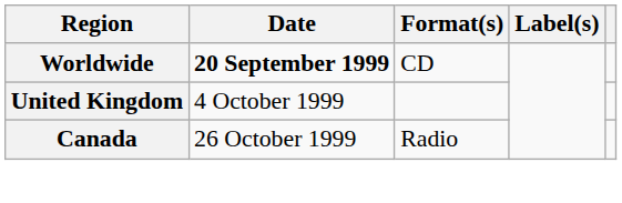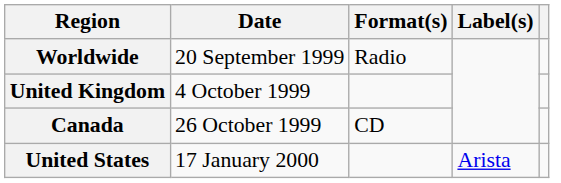 <table class="wikitable plainrowheaders">
 <tr>
 <th scope="col">Region</th>
 <th scope="col">Date</th>
 <th scope="col">Format(s)</th>
 <th scope="col">Label(s)</th>
 <th scope="col"></th>
 </tr>
 <tr>
 <th scope="row">Worldwide</th>
-<td><strong>20 September 1999</strong></td>
-<td>CD</td>
+<td>20 September 1999</td>
+<td>Radio</td>
 <td rowspan="3"></td>
 <td></td>
 </tr>
 <tr>
 <th scope="row">United Kingdom</th>
 <td>4 October 1999</td>
 <td></td>
 <td></td>
 </tr>
 <tr>
 <th scope="row">Canada</th>
 <td>26 October 1999</td>
-<td>Radio</td>
+<td>CD</td>
+<td></td>
+</tr>
+<tr>
+<th scope="row">United States</th>
+<td>17 January 2000</td>
+<td></td>
+<td><a href='#'>Arista</a></td>
 <td></td>
 </tr>
 </table>
